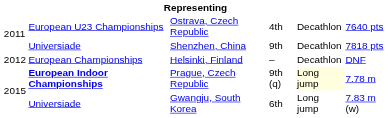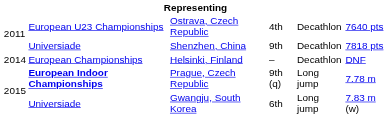 <table>
 <tr>
 <th colspan="6">Representing </th>
 </tr>
 <tr>
 <td rowspan=2>2011</td>
 <td><a href='#'>European U23 Championships</a></td>
 <td><a href='#'>Ostrava, Czech Republic</a></td>
 <td>4th</td>
 <td>Decathlon</td>
 <td><a href='#'>7640 pts</a></td>
 </tr>
 <tr>
 <td><a href='#'>Universiade</a></td>
 <td><a href='#'>Shenzhen, China</a></td>
 <td>9th</td>
 <td>Decathlon</td>
 <td><a href='#'>7818 pts</a></td>
 </tr>
 <tr>
-<td>2012</td>
+<td>2014</td>
 <td><a href='#'>European Championships</a></td>
 <td><a href='#'>Helsinki, Finland</a></td>
 <td>–</td>
 <td>Decathlon</td>
 <td><a href='#'>DNF</a></td>
 </tr>
 <tr>
 <td rowspan=2>2015</td>
 <td><strong><a href='#'>European Indoor Championships</a></strong></td>
 <td><a href='#'>Prague, Czech Republic</a></td>
 <td>9th (q)</td>
-<td style="background: lightyellow;">Long jump</td>
+<td>Long jump</td>
 <td><a href='#'>7.78 m</a></td>
 </tr>
 <tr>
 <td><a href='#'>Universiade</a></td>
 <td><a href='#'>Gwangju, South Korea</a></td>
 <td>6th</td>
 <td>Long jump</td>
 <td><a href='#'>7.83 m</a> (w)</td>
 </tr>
 </table>
